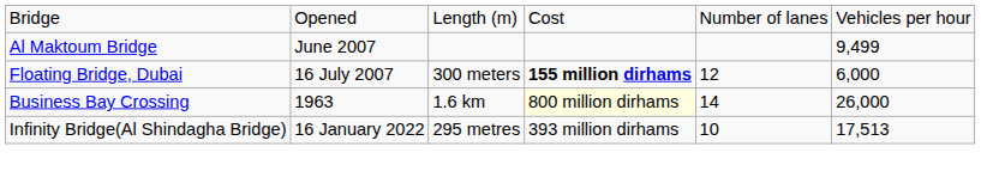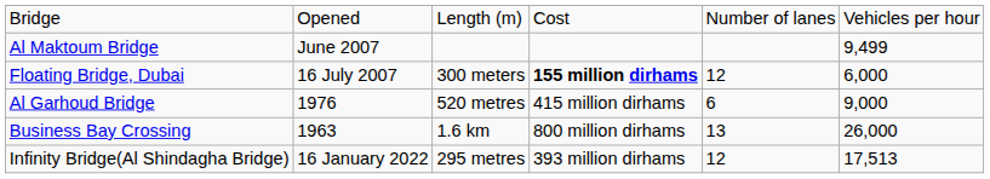 <table class="wikitable">
 <tr valign=top>
 <td>Bridge</td>
 <td>Opened</td>
 <td>Length (m)</td>
 <td>Cost</td>
 <td>Number of lanes</td>
 <td>Vehicles per hour</td>
 </tr>
 <tr valign=top>
 <td><a href='#'>Al Maktoum Bridge</a></td>
 <td>June 2007</td>
 <td></td>
 <td></td>
 <td></td>
 <td>9,499</td>
 </tr>
 <tr valign=top>
 <td><a href='#'>Floating Bridge, Dubai</a></td>
 <td>16 July 2007</td>
 <td>300 meters</td>
 <td><strong>155 million <a href='#'>dirhams</a></strong></td>
 <td>12</td>
 <td>6,000</td>
 </tr>
 <tr valign=top>
+<td><a href='#'>Al Garhoud Bridge</a></td>
+<td>1976</td>
+<td>520 metres</td>
+<td>415 million dirhams</td>
+<td>6</td>
+<td>9,000</td>
+</tr>
+<tr valign=top>
 <td><a href='#'>Business Bay Crossing</a></td>
 <td>1963</td>
 <td>1.6 km</td>
-<td style="background: lightyellow;">800 million dirhams</td>
-<td>14</td>
+<td>800 million dirhams</td>
+<td>13</td>
 <td>26,000</td>
 </tr>
 <tr valign=top>
 <td>Infinity Bridge(Al Shindagha Bridge)</td>
 <td>16 January 2022</td>
 <td>295 metres</td>
 <td>393 million dirhams</td>
-<td>10</td>
+<td>12</td>
 <td>17,513</td>
 </tr>
 </table>
